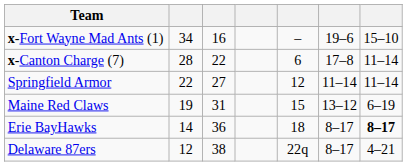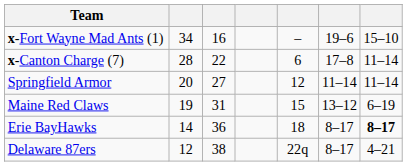 <table class="wikitable" style="text-align:center">
 <tr>
 <th style="width:180px">Team</th>
 <th style="width:30px"></th>
 <th style="width:30px"></th>
 <th style="width:40px"></th>
 <th style="width:40px"></th>
 <th style="width:40px"></th>
 <th style="width:40px"></th>
 </tr>
 <tr>
 <td align=left><strong>x</strong>-<a href='#'>Fort Wayne Mad Ants</a> (1)</td>
 <td>34</td>
 <td>16</td>
 <td></td>
 <td>–</td>
 <td>19–6</td>
 <td>15–10</td>
 </tr>
 <tr>
 <td align=left><strong>x</strong>-<a href='#'>Canton Charge</a> (7)</td>
 <td>28</td>
 <td>22</td>
 <td></td>
 <td>6</td>
 <td>17–8</td>
 <td>11–14</td>
 </tr>
 <tr>
 <td align=left><a href='#'>Springfield Armor</a></td>
-<td>22</td>
+<td>20</td>
 <td>27</td>
 <td></td>
 <td>12</td>
 <td>11–14</td>
 <td>11–14</td>
 </tr>
 <tr>
 <td align=left><a href='#'>Maine Red Claws</a></td>
 <td>19</td>
 <td>31</td>
 <td></td>
 <td>15</td>
 <td>13–12</td>
 <td>6–19</td>
 </tr>
 <tr>
 <td align=left><a href='#'>Erie BayHawks</a></td>
 <td>14</td>
 <td>36</td>
 <td></td>
 <td>18</td>
 <td>8–17</td>
 <td><strong>8–17</strong></td>
 </tr>
 <tr>
 <td align=left><a href='#'>Delaware 87ers</a></td>
 <td>12</td>
 <td>38</td>
 <td></td>
 <td>22q</td>
 <td>8–17</td>
 <td>4–21</td>
 </tr>
 </table>
